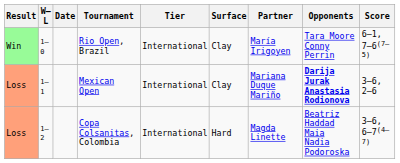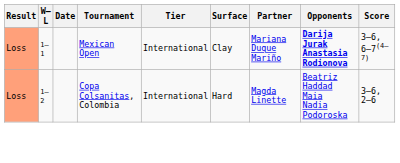 <table class="sortable wikitable">
 <tr>
 <th>Result</th>
 <th class="unsortable">W–L</th>
 <th>Date</th>
 <th>Tournament</th>
 <th>Tier</th>
 <th>Surface</th>
 <th>Partner</th>
 <th>Opponents</th>
 <th class="unsortable">Score</th>
 </tr>
 <tr>
-<td bgcolor=98FB98>Win</td>
-<td><small>1–0</small></td>
-<td><a href='#'></a></td>
-<td><a href='#'>Rio Open</a>, Brazil</td>
-<td>International</td>
-<td>Clay</td>
-<td> <a href='#'>María Irigoyen</a></td>
-<td> <a href='#'>Tara Moore</a> <br>  <a href='#'>Conny Perrin</a></td>
-<td>6–1, 7–6<sup>(7–5)</sup></td>
-</tr>
-<tr>
 <td bgcolor=FFA07A>Loss</td>
 <td><small>1–1</small></td>
 <td><a href='#'></a></td>
 <td><a href='#'>Mexican Open</a></td>
 <td>International</td>
 <td>Clay</td>
 <td> <a href='#'>Mariana Duque Mariño</a></td>
 <td><strong> <a href='#'>Darija Jurak</a> <br>  <a href='#'>Anastasia Rodionova</a></strong></td>
-<td>3–6, 2–6</td>
+<td>3–6, 6–7<sup>(4–7)</sup></td>
 </tr>
 <tr>
 <td bgcolor=FFA07A>Loss</td>
 <td><small>1–2</small></td>
 <td><a href='#'></a></td>
 <td><a href='#'>Copa Colsanitas</a>, <br>Colombia</td>
 <td>International</td>
 <td>Hard</td>
 <td> <a href='#'>Magda Linette</a></td>
 <td> <a href='#'>Beatriz Haddad Maia</a> <br>  <a href='#'>Nadia Podoroska</a></td>
-<td>3–6, 6–7<sup>(4–7)</sup></td>
+<td>3–6, 2–6</td>
 </tr>
 </table>
